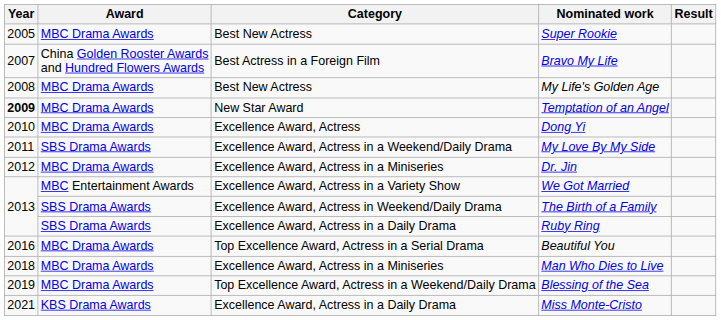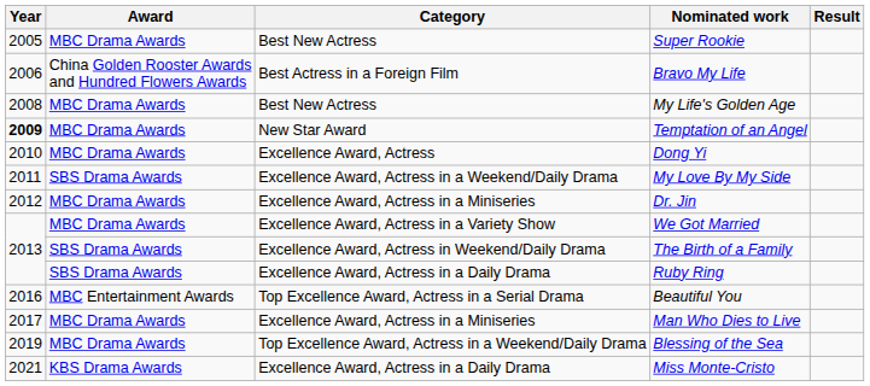 <table class="wikitable">
 <tr>
 <th>Year</th>
 <th>Award</th>
 <th>Category</th>
 <th>Nominated work</th>
 <th>Result</th>
 </tr>
 <tr>
 <td>2005</td>
 <td><a href='#'>MBC Drama Awards</a></td>
 <td>Best New Actress</td>
 <td><em><a href='#'>Super Rookie</a></em></td>
 <td></td>
 </tr>
 <tr>
-<td>2007</td>
+<td>2006</td>
 <td>China <a href='#'>Golden Rooster Awards</a> <br> and <a href='#'>Hundred Flowers Awards</a></td>
 <td>Best Actress in a Foreign Film</td>
 <td><em><a href='#'>Bravo My Life</a></em></td>
 <td></td>
 </tr>
 <tr>
 <td>2008</td>
 <td><a href='#'>MBC Drama Awards</a></td>
 <td>Best New Actress</td>
 <td><em>My Life's Golden Age</em></td>
 <td></td>
 </tr>
 <tr>
 <td><strong>2009</strong></td>
 <td><a href='#'>MBC Drama Awards</a></td>
 <td>New Star Award</td>
 <td><em><a href='#'>Temptation of an Angel</a></em></td>
 <td></td>
 </tr>
 <tr>
 <td>2010</td>
 <td><a href='#'>MBC Drama Awards</a></td>
 <td>Excellence Award, Actress</td>
 <td><em><a href='#'>Dong Yi</a></em></td>
 <td></td>
 </tr>
 <tr>
 <td>2011</td>
 <td><a href='#'>SBS Drama Awards</a></td>
 <td>Excellence Award, Actress in a Weekend/Daily Drama</td>
 <td><em><a href='#'>My Love By My Side</a></em></td>
 <td></td>
 </tr>
 <tr>
 <td>2012</td>
 <td><a href='#'>MBC Drama Awards</a></td>
 <td>Excellence Award, Actress in a Miniseries</td>
 <td><em><a href='#'>Dr. Jin</a></em></td>
 <td></td>
 </tr>
 <tr>
 <td rowspan="3">2013</td>
-<td><a href='#'>MBC</a> Entertainment Awards</td>
+<td><a href='#'>MBC Drama Awards</a></td>
 <td>Excellence Award, Actress in a Variety Show</td>
 <td><em><a href='#'>We Got Married</a></em></td>
 <td></td>
 </tr>
 <tr>
 <td><a href='#'>SBS Drama Awards</a></td>
 <td>Excellence Award, Actress in Weekend/Daily Drama</td>
 <td><em><a href='#'>The Birth of a Family</a></em></td>
 <td></td>
 </tr>
 <tr>
 <td><a href='#'>SBS Drama Awards</a></td>
 <td>Excellence Award, Actress in a Daily Drama</td>
 <td><em><a href='#'>Ruby Ring</a></em></td>
 <td></td>
 </tr>
 <tr>
 <td>2016</td>
-<td><a href='#'>MBC Drama Awards</a></td>
+<td><a href='#'>MBC</a> Entertainment Awards</td>
 <td>Top Excellence Award, Actress in a Serial Drama</td>
 <td><em>Beautiful You</em></td>
 <td></td>
 </tr>
 <tr>
-<td>2018</td>
+<td>2017</td>
 <td><a href='#'>MBC Drama Awards</a></td>
 <td>Excellence Award, Actress in a Miniseries</td>
 <td><em><a href='#'>Man Who Dies to Live</a></em></td>
 <td></td>
 </tr>
 <tr>
 <td>2019</td>
 <td><a href='#'>MBC Drama Awards</a></td>
 <td>Top Excellence Award, Actress in a Weekend/Daily Drama</td>
 <td><em><a href='#'>Blessing of the Sea</a></em></td>
 <td></td>
 </tr>
 <tr>
 <td>2021</td>
 <td><a href='#'>KBS Drama Awards</a></td>
 <td>Excellence Award, Actress in a Daily Drama</td>
 <td><em><a href='#'>Miss Monte-Cristo</a></em></td>
 <td></td>
 </tr>
 </table>
